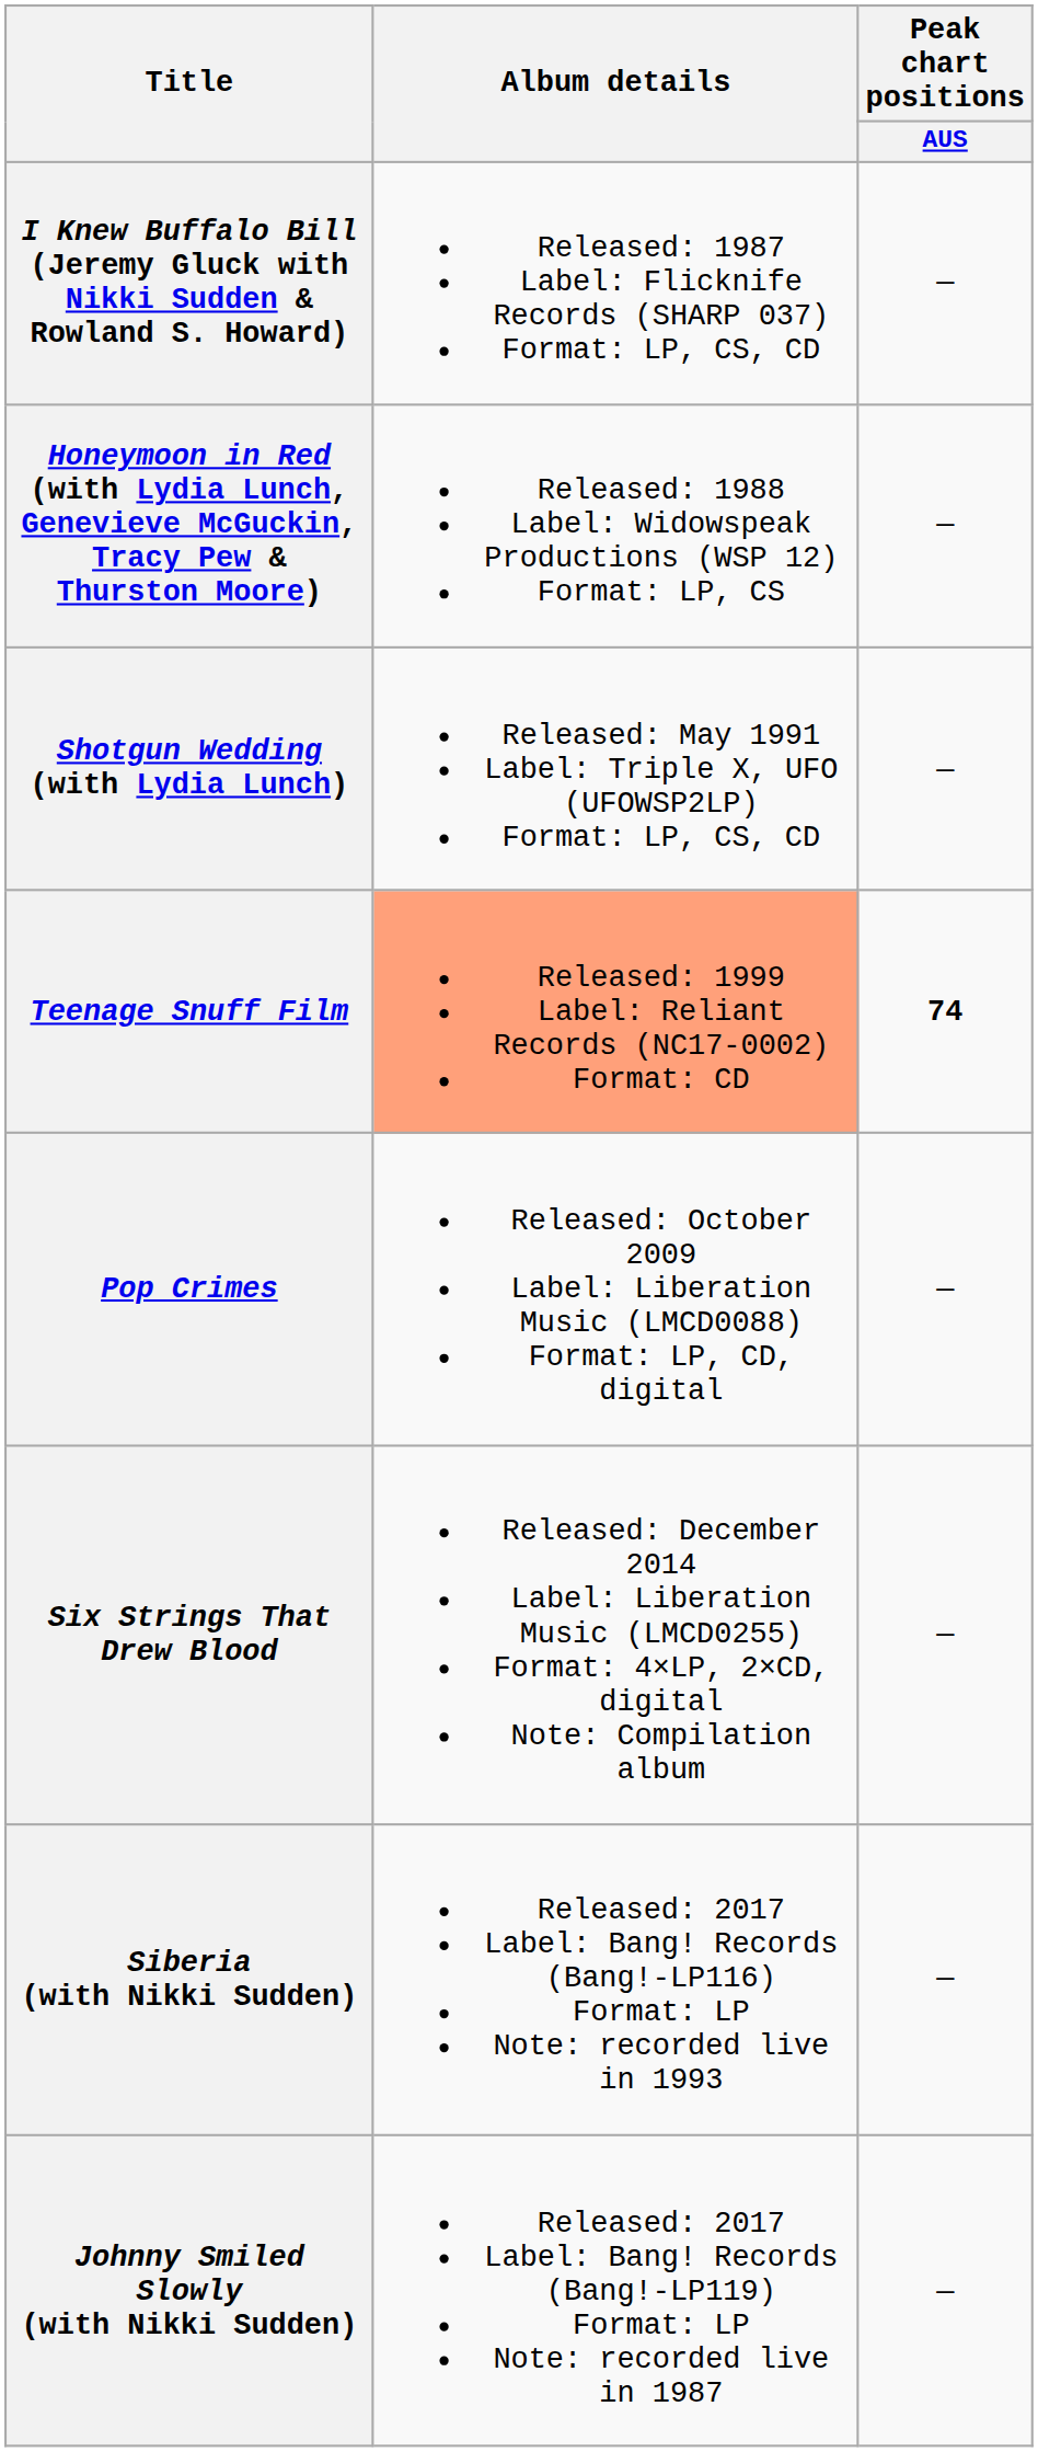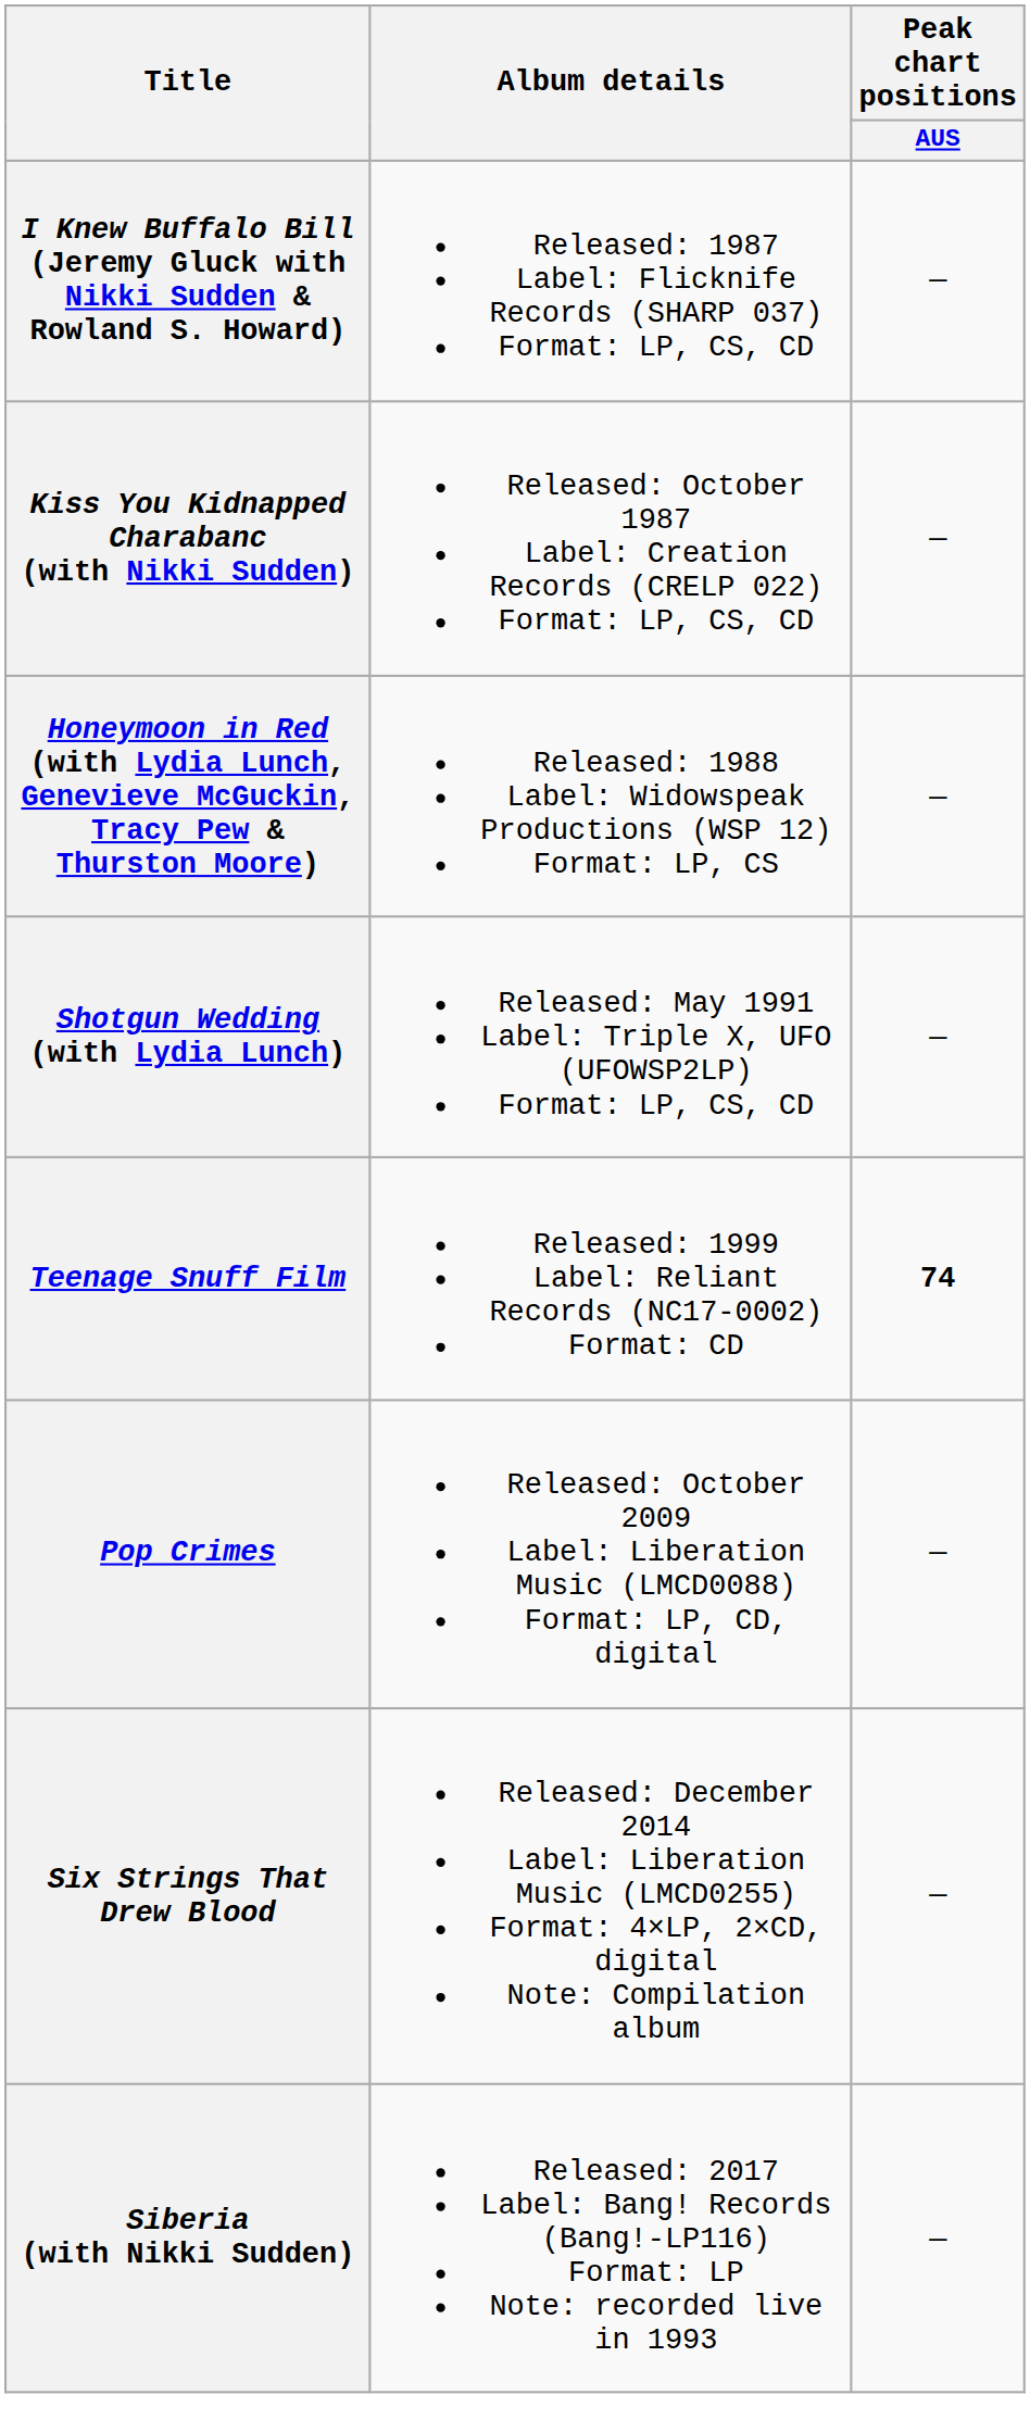 <table class="wikitable plainrowheaders" style="text-align:center;" border="1">
 <tr>
 <th scope="col" rowspan="2" style="width:12em;">Title</th>
 <th scope="col" rowspan="2" style="width:16em;">Album details</th>
 <th scope="col" colspan="1">Peak chart<br>positions</th>
 </tr>
 <tr>
 <th scope="col" style="width:3em; font-size:85%"><a href='#'>AUS</a><br></th>
 </tr>
 <tr>
 <th scope="row"><em>I Knew Buffalo Bill</em> <br> (Jeremy Gluck with <a href='#'>Nikki Sudden</a> & Rowland S. Howard)</th>
 <td><br><ul><li>Released: 1987</li><li>Label: Flicknife Records (SHARP 037)</li><li>Format: LP, CS, CD</li></ul></td>
 <td>—</td>
 </tr>
 <tr>
+<th scope="row"><em>Kiss You Kidnapped Charabanc</em> <br> (with <a href='#'>Nikki Sudden</a>)</th>
+<td><br><ul><li>Released: October 1987</li><li>Label: Creation Records (CRELP 022)</li><li>Format: LP, CS, CD</li></ul></td>
+<td>—</td>
+</tr>
+<tr>
 <th scope="row"><em><a href='#'>Honeymoon in Red</a></em> <br> (with <a href='#'>Lydia Lunch</a>, <a href='#'>Genevieve McGuckin</a>, <a href='#'>Tracy Pew</a> & <a href='#'>Thurston Moore</a>)</th>
 <td><br><ul><li>Released: 1988</li><li>Label: Widowspeak Productions (WSP 12)</li><li>Format: LP, CS</li></ul></td>
 <td>—</td>
 </tr>
 <tr>
 <th scope="row"><em><a href='#'>Shotgun Wedding</a></em> <br> (with <a href='#'>Lydia Lunch</a>)</th>
 <td><br><ul><li>Released: May 1991</li><li>Label: Triple X, UFO (UFOWSP2LP)</li><li>Format: LP, CS, CD</li></ul></td>
 <td>—</td>
 </tr>
 <tr>
 <th scope="row"><em><a href='#'>Teenage Snuff Film</a></em></th>
-<td style="background: lightsalmon;"><br><ul><li>Released: 1999</li><li>Label: Reliant Records (NC17-0002)</li><li>Format: CD</li></ul></td>
+<td><br><ul><li>Released: 1999</li><li>Label: Reliant Records (NC17-0002)</li><li>Format: CD</li></ul></td>
 <td><strong>74</strong></td>
 </tr>
 <tr>
 <th scope="row"><em><a href='#'>Pop Crimes</a></em></th>
 <td><br><ul><li>Released: October 2009</li><li>Label: Liberation Music (LMCD0088)</li><li>Format: LP, CD, digital</li></ul></td>
 <td>—</td>
 </tr>
 <tr>
 <th scope="row"><em>Six Strings That Drew Blood</em></th>
 <td><br><ul><li>Released: December 2014</li><li>Label: Liberation Music (LMCD0255)</li><li>Format: 4×LP, 2×CD, digital</li><li>Note: Compilation album</li></ul></td>
 <td>—</td>
 </tr>
 <tr>
 <th scope="row"><em>Siberia</em> <br> (with Nikki Sudden)</th>
 <td><br><ul><li>Released: 2017</li><li>Label: Bang! Records (Bang!-LP116)</li><li>Format: LP</li><li>Note: recorded live in 1993</li></ul></td>
 <td>—</td>
 </tr>
-<tr>
-<th scope="row"><em>Johnny Smiled Slowly</em> <br> (with Nikki Sudden)</th>
-<td><br><ul><li>Released: 2017</li><li>Label: Bang! Records (Bang!-LP119)</li><li>Format: LP</li><li>Note: recorded live in 1987</li></ul></td>
-<td>—</td>
-</tr>
 </table>
